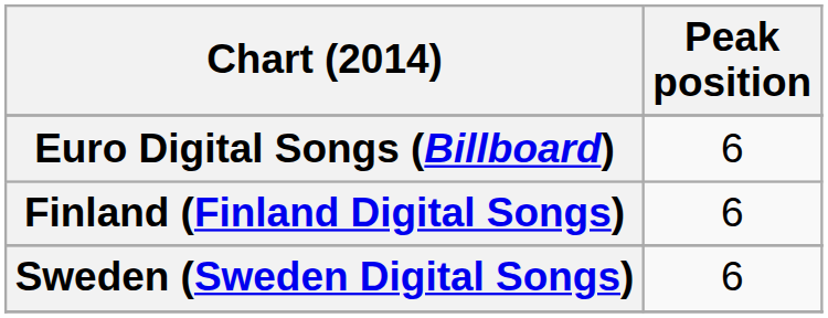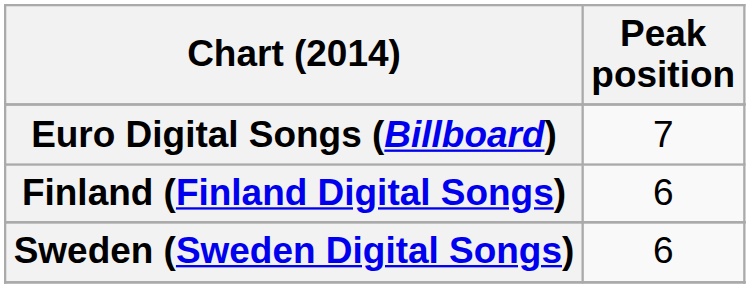 <table class="wikitable sortable plainrowheaders" style="text-align:center">
 <tr>
 <th scope="col">Chart (2014)</th>
 <th scope="col">Peak<br>position</th>
 </tr>
 <tr>
 </tr>
 <tr>
 </tr>
 <tr>
 </tr>
 <tr>
 </tr>
 <tr>
 </tr>
 <tr>
 <th scope="row">Euro Digital Songs (<em><a href='#'>Billboard</a></em>)</th>
-<td>6</td>
+<td>7</td>
 </tr>
 <tr>
 <th scope="row">Finland (<a href='#'>Finland Digital Songs</a>)</th>
 <td>6</td>
 </tr>
 <tr>
 </tr>
 <tr>
 </tr>
 <tr>
 </tr>
 <tr>
 </tr>
 <tr>
 </tr>
 <tr>
 <th scope="row">Sweden (<a href='#'>Sweden Digital Songs</a>)</th>
 <td>6</td>
 </tr>
 <tr>
 </tr>
 <tr>
 </tr>
 <tr>
 </tr>
 </table>
